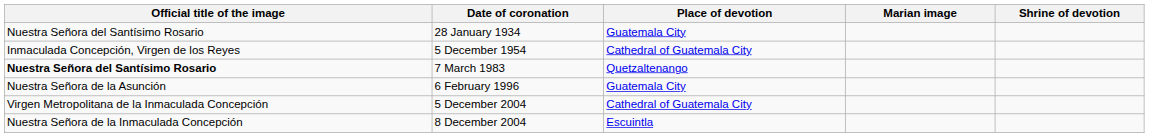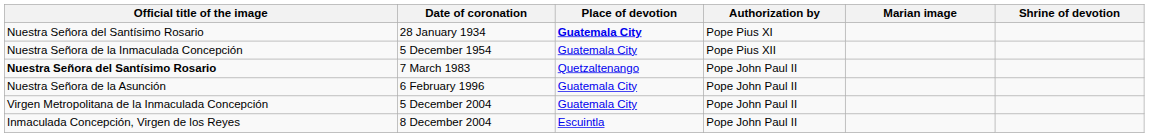 <table class="wikitable sortable" width="100%">
 <tr>
 <th>Official title of the image</th>
 <th data-sort-type="date">Date of coronation</th>
 <th>Place of devotion</th>
+<th>Authorization by</th>
 <th width=200px class=unsortable>Marian image</th>
 <th width=200px class=unsortable>Shrine of devotion</th>
 </tr>
 <tr>
 <td>Nuestra Señora del Santísimo Rosario</td>
 <td>28 January 1934</td>
-<td><a href='#'>Guatemala City</a></td>
+<td><strong><a href='#'>Guatemala City</a></strong></td>
+<td>Pope Pius XI</td>
 <td></td>
 <td></td>
 </tr>
 <tr>
-<td>Inmaculada Concepción, Virgen de los Reyes</td>
+<td>Nuestra Señora de la Inmaculada Concepción</td>
 <td>5 December 1954</td>
-<td><a href='#'>Cathedral of Guatemala City</a></td>
+<td><a href='#'>Guatemala City</a></td>
+<td>Pope Pius XII</td>
 <td></td>
 <td></td>
 </tr>
 <tr>
 <td><strong>Nuestra Señora del Santísimo Rosario</strong></td>
 <td>7 March 1983</td>
 <td><a href='#'>Quetzaltenango</a></td>
+<td>Pope John Paul II</td>
 <td></td>
 <td></td>
 </tr>
 <tr>
 <td>Nuestra Señora de la Asunción</td>
 <td>6 February 1996</td>
 <td><a href='#'>Guatemala City</a></td>
+<td>Pope John Paul II</td>
 <td></td>
 <td></td>
 </tr>
 <tr>
 <td>Virgen Metropolitana de la Inmaculada Concepción</td>
 <td>5 December 2004</td>
-<td><a href='#'>Cathedral of Guatemala City</a></td>
+<td><a href='#'>Guatemala City</a></td>
+<td>Pope John Paul II</td>
 <td></td>
 <td></td>
 </tr>
 <tr>
-<td>Nuestra Señora de la Inmaculada Concepción</td>
+<td>Inmaculada Concepción, Virgen de los Reyes</td>
 <td>8 December 2004</td>
 <td><a href='#'>Escuintla</a></td>
+<td>Pope John Paul II</td>
 <td></td>
 <td></td>
 </tr>
 </table>
